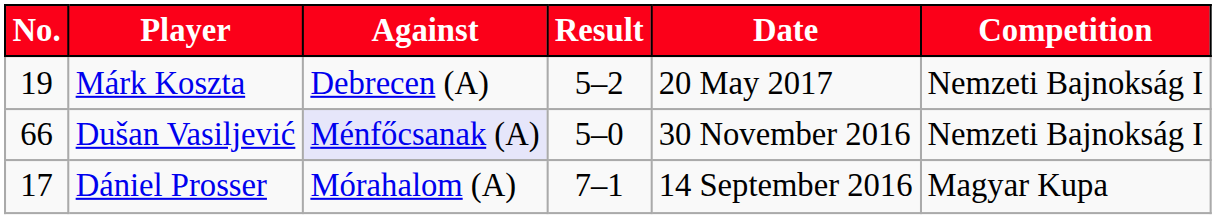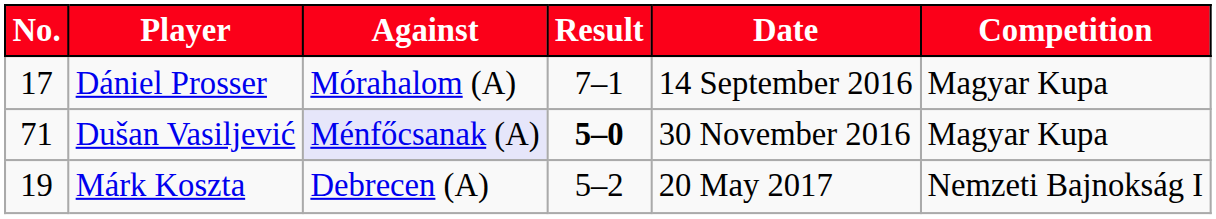 <table class="wikitable plainrowheaders sortable">
 <tr>
 <th style="background-color:#fb0019;color:white;border:1px solid black">No.</th>
 <th style="background-color:#fb0019;color:white;border:1px solid black">Player</th>
 <th style="background-color:#fb0019;color:white;border:1px solid black">Against</th>
 <th style="background-color:#fb0019;color:white;border:1px solid black">Result</th>
 <th style="background-color:#fb0019;color:white;border:1px solid black">Date</th>
 <th style="background-color:#fb0019;color:white;border:1px solid black">Competition</th>
 </tr>
 <tr>
+<td style="text-align:center;">17</td>
+<td style="text-align:left;"> <a href='#'>Dániel Prosser</a></td>
+<td style="text-align:left;"><a href='#'>Mórahalom</a> (A)</td>
+<td style="text-align:center;">7–1</td>
+<td style="text-align:left;">14 September 2016</td>
+<td style="text-align:left;">Magyar Kupa</td>
+</tr>
+<tr>
+<td style="text-align:center;">71</td>
+<td style="text-align:left;"> <a href='#'>Dušan Vasiljević</a></td>
+<td style="background: lavender; text-align:left;"><a href='#'>Ménfőcsanak</a> (A)</td>
+<td style="text-align:center;"><strong>5–0</strong></td>
+<td style="text-align:left;">30 November 2016</td>
+<td style="text-align:left;">Magyar Kupa</td>
+</tr>
+<tr>
 <td style="text-align:center;">19</td>
 <td style="text-align:left;"> <a href='#'>Márk Koszta</a></td>
 <td style="text-align:left;"><a href='#'>Debrecen</a> (A)</td>
 <td style="text-align:center;">5–2</td>
 <td style="text-align:left;">20 May 2017</td>
 <td style="text-align:left;">Nemzeti Bajnokság I</td>
 </tr>
-<tr>
-<td style="text-align:center;">66</td>
-<td style="text-align:left;"> <a href='#'>Dušan Vasiljević</a></td>
-<td style="background: lavender; text-align:left;"><a href='#'>Ménfőcsanak</a> (A)</td>
-<td style="text-align:center;">5–0</td>
-<td style="text-align:left;">30 November 2016</td>
-<td style="text-align:left;">Nemzeti Bajnokság I</td>
-</tr>
-<tr>
-<td style="text-align:center;">17</td>
-<td style="text-align:left;"> <a href='#'>Dániel Prosser</a></td>
-<td style="text-align:left;"><a href='#'>Mórahalom</a> (A)</td>
-<td style="text-align:center;">7–1</td>
-<td style="text-align:left;">14 September 2016</td>
-<td style="text-align:left;">Magyar Kupa</td>
-</tr>
 </table>
